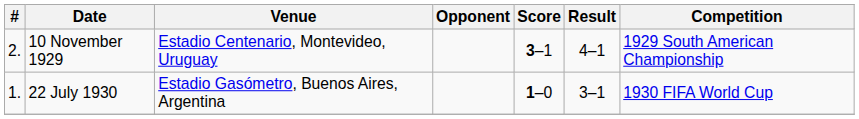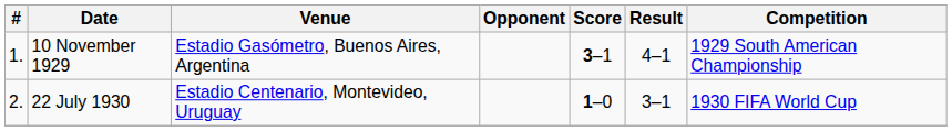 <table class="wikitable sortable" style="font-size:100%">
 <tr>
 <th>#</th>
 <th>Date</th>
 <th>Venue</th>
 <th>Opponent</th>
 <th>Score</th>
 <th>Result</th>
 <th>Competition</th>
 </tr>
 <tr>
-<td align=center>2.</td>
+<td align=center>1.</td>
 <td>10 November 1929</td>
-<td><a href='#'>Estadio Centenario</a>, Montevideo, <a href='#'>Uruguay</a></td>
+<td><a href='#'>Estadio Gasómetro</a>, Buenos Aires, Argentina</td>
 <td></td>
 <td align=center><strong>3</strong>–1</td>
 <td align=center>4–1</td>
 <td><a href='#'>1929 South American Championship</a></td>
 </tr>
 <tr>
-<td align=center>1.</td>
+<td align=center>2.</td>
 <td>22 July 1930</td>
-<td><a href='#'>Estadio Gasómetro</a>, Buenos Aires, Argentina</td>
+<td><a href='#'>Estadio Centenario</a>, Montevideo, <a href='#'>Uruguay</a></td>
 <td></td>
 <td align=center><strong>1</strong>–0</td>
 <td align=center>3–1</td>
 <td><a href='#'>1930 FIFA World Cup</a></td>
 </tr>
 <tr>
 </tr>
 </table>
